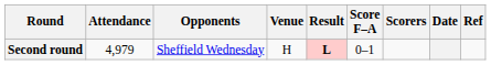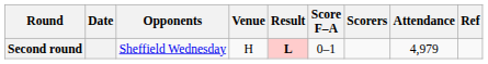 <table class="wikitable plainrowheaders" style="text-align:center">
 <tr>
 <th scope="col">Round</th>
-<th scope="col">Attendance</th>
+<th scope="col">Date</th>
 <th scope="col">Opponents</th>
 <th scope="col">Venue</th>
 <th scope="col">Result</th>
 <th scope="col">Score<br>F–A</th>
 <th scope="col" class="unsortable">Scorers</th>
-<th scope="col">Date</th>
+<th scope="col">Attendance</th>
 <th scope="col" class="unsortable">Ref</th>
 </tr>
 <tr>
 <th scope="row">Second round</th>
-<td>4,979</td>
+<th scope="row"></th>
 <td align="left"><a href='#'>Sheffield Wednesday</a></td>
 <td>H</td>
 <td style="background-color:#FFCCCC"><strong>L</strong></td>
 <td>0–1</td>
 <td align="left"></td>
-<th scope="row"></th>
+<td>4,979</td>
 <td></td>
 </tr>
 </table>
